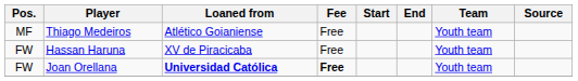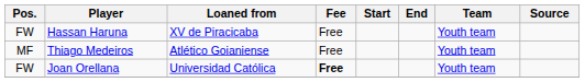 <table class="wikitable" width="60%" style="text-align:center; font-size:95%; text-align:left">
 <tr>
 <th>Pos.</th>
 <th>Player</th>
 <th>Loaned from</th>
 <th>Fee</th>
 <th>Start</th>
 <th>End</th>
 <th>Team</th>
 <th>Source</th>
+</tr>
+<tr>
+<td style="text-align:center;">FW</td>
+<td> <a href='#'>Hassan Haruna</a></td>
+<td> <a href='#'>XV de Piracicaba</a></td>
+<td>Free</td>
+<td></td>
+<td></td>
+<td><a href='#'>Youth team</a></td>
+<td style="text-align:center;"></td>
 </tr>
 <tr>
 <td style="text-align:center;">MF</td>
 <td> <a href='#'>Thiago Medeiros</a></td>
 <td> <a href='#'>Atlético Goianiense</a></td>
 <td>Free</td>
 <td></td>
 <td></td>
 <td><a href='#'>Youth team</a></td>
 <td style="text-align:center;"></td>
 </tr>
 <tr>
 <td style="text-align:center;">FW</td>
-<td> <a href='#'>Hassan Haruna</a></td>
-<td> <a href='#'>XV de Piracicaba</a></td>
-<td>Free</td>
-<td></td>
-<td></td>
-<td><a href='#'>Youth team</a></td>
-<td style="text-align:center;"></td>
-</tr>
-<tr>
-<td style="text-align:center;">FW</td>
 <td> <a href='#'>Joan Orellana</a></td>
-<td><strong> <a href='#'>Universidad Católica</a></strong></td>
+<td> <a href='#'>Universidad Católica</a></td>
 <td><strong>Free</strong></td>
 <td></td>
 <td></td>
 <td><a href='#'>Youth team</a></td>
 <td style="text-align:center;"></td>
 </tr>
 <tr>
 </tr>
 </table>
